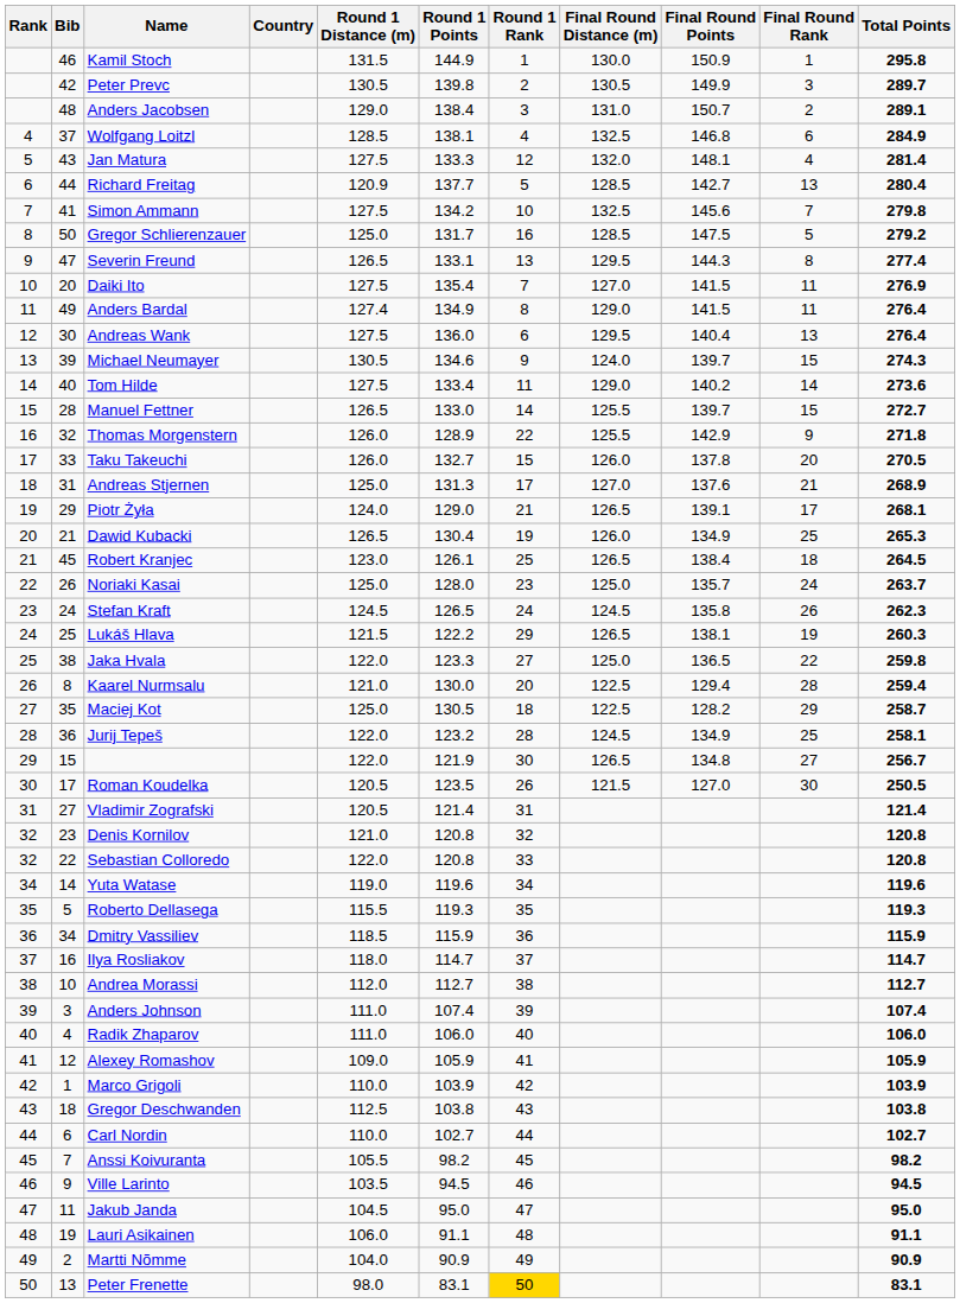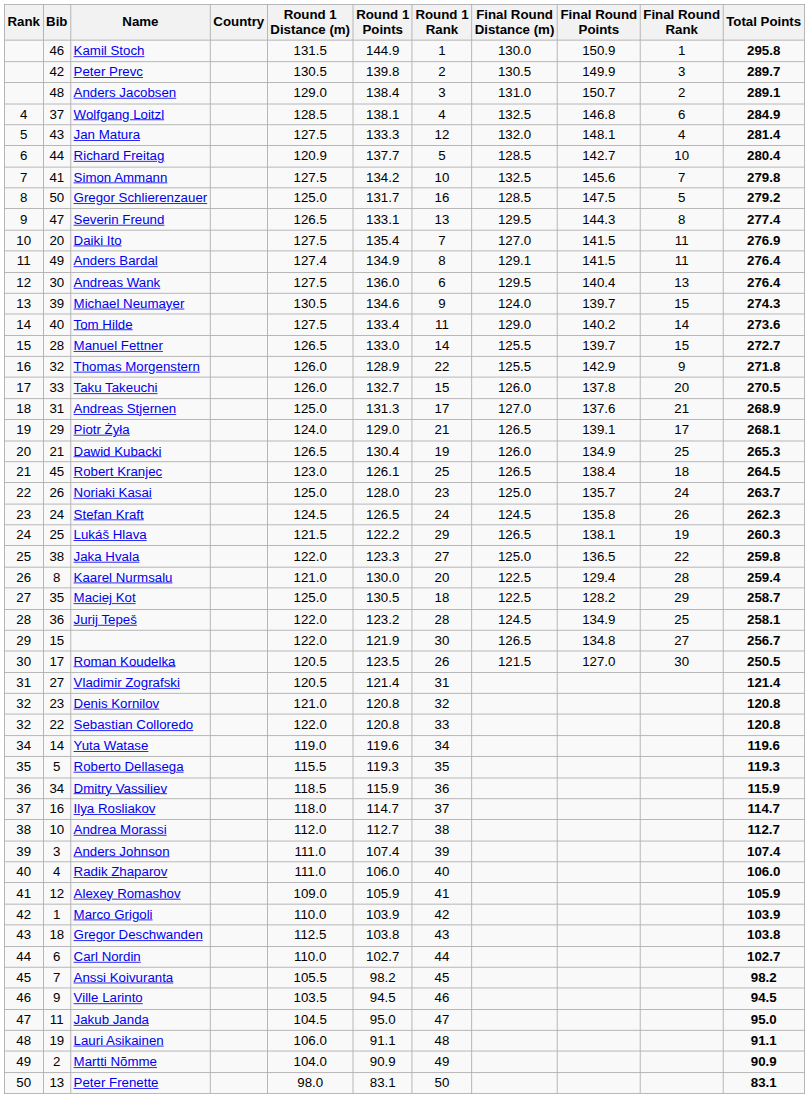 <table class="wikitable sortable" style="text-align:center">
 <tr>
 <th>Rank</th>
 <th>Bib</th>
 <th>Name</th>
 <th>Country</th>
 <th>Round 1<br>Distance (m)</th>
 <th>Round 1<br>Points</th>
 <th>Round 1<br>Rank</th>
 <th>Final Round <br>Distance (m)</th>
 <th>Final Round <br>Points</th>
 <th>Final Round<br> Rank</th>
 <th>Total Points</th>
 </tr>
 <tr>
 <td></td>
 <td>46</td>
 <td align=left><a href='#'>Kamil Stoch</a></td>
 <td align=left></td>
 <td>131.5</td>
 <td>144.9</td>
 <td>1</td>
 <td>130.0</td>
 <td>150.9</td>
 <td>1</td>
 <td><strong>295.8</strong></td>
 </tr>
 <tr>
 <td></td>
 <td>42</td>
 <td align=left><a href='#'>Peter Prevc</a></td>
 <td align=left></td>
 <td>130.5</td>
 <td>139.8</td>
 <td>2</td>
 <td>130.5</td>
 <td>149.9</td>
 <td>3</td>
 <td><strong>289.7</strong></td>
 </tr>
 <tr>
 <td></td>
 <td>48</td>
 <td align=left><a href='#'>Anders Jacobsen</a></td>
 <td align=left></td>
 <td>129.0</td>
 <td>138.4</td>
 <td>3</td>
 <td>131.0</td>
 <td>150.7</td>
 <td>2</td>
 <td><strong>289.1</strong></td>
 </tr>
 <tr>
 <td>4</td>
 <td>37</td>
 <td align=left><a href='#'>Wolfgang Loitzl</a></td>
 <td align=left></td>
 <td>128.5</td>
 <td>138.1</td>
 <td>4</td>
 <td>132.5</td>
 <td>146.8</td>
 <td>6</td>
 <td><strong>284.9</strong></td>
 </tr>
 <tr>
 <td>5</td>
 <td>43</td>
 <td align=left><a href='#'>Jan Matura</a></td>
 <td align=left></td>
 <td>127.5</td>
 <td>133.3</td>
 <td>12</td>
 <td>132.0</td>
 <td>148.1</td>
 <td>4</td>
 <td><strong>281.4</strong></td>
 </tr>
 <tr>
 <td>6</td>
 <td>44</td>
 <td align=left><a href='#'>Richard Freitag</a></td>
 <td align=left></td>
 <td>120.9</td>
 <td>137.7</td>
 <td>5</td>
 <td>128.5</td>
 <td>142.7</td>
-<td>13</td>
+<td>10</td>
 <td><strong>280.4</strong></td>
 </tr>
 <tr>
 <td>7</td>
 <td>41</td>
 <td align=left><a href='#'>Simon Ammann</a></td>
 <td align=left></td>
 <td>127.5</td>
 <td>134.2</td>
 <td>10</td>
 <td>132.5</td>
 <td>145.6</td>
 <td>7</td>
 <td><strong>279.8</strong></td>
 </tr>
 <tr>
 <td>8</td>
 <td>50</td>
 <td align=left><a href='#'>Gregor Schlierenzauer</a></td>
 <td align=left></td>
 <td>125.0</td>
 <td>131.7</td>
 <td>16</td>
 <td>128.5</td>
 <td>147.5</td>
 <td>5</td>
 <td><strong>279.2</strong></td>
 </tr>
 <tr>
 <td>9</td>
 <td>47</td>
 <td align=left><a href='#'>Severin Freund</a></td>
 <td align=left></td>
 <td>126.5</td>
 <td>133.1</td>
 <td>13</td>
 <td>129.5</td>
 <td>144.3</td>
 <td>8</td>
 <td><strong>277.4</strong></td>
 </tr>
 <tr>
 <td>10</td>
 <td>20</td>
 <td align=left><a href='#'>Daiki Ito</a></td>
 <td align=left></td>
 <td>127.5</td>
 <td>135.4</td>
 <td>7</td>
 <td>127.0</td>
 <td>141.5</td>
 <td>11</td>
 <td><strong>276.9</strong></td>
 </tr>
 <tr>
 <td>11</td>
 <td>49</td>
 <td align=left><a href='#'>Anders Bardal</a></td>
 <td align=left></td>
 <td>127.4</td>
 <td>134.9</td>
 <td>8</td>
-<td>129.0</td>
+<td>129.1</td>
 <td>141.5</td>
 <td>11</td>
 <td><strong>276.4</strong></td>
 </tr>
 <tr>
 <td>12</td>
 <td>30</td>
 <td align=left><a href='#'>Andreas Wank</a></td>
 <td align=left></td>
 <td>127.5</td>
 <td>136.0</td>
 <td>6</td>
 <td>129.5</td>
 <td>140.4</td>
 <td>13</td>
 <td><strong>276.4</strong></td>
 </tr>
 <tr>
 <td>13</td>
 <td>39</td>
 <td align=left><a href='#'>Michael Neumayer</a></td>
 <td align=left></td>
 <td>130.5</td>
 <td>134.6</td>
 <td>9</td>
 <td>124.0</td>
 <td>139.7</td>
 <td>15</td>
 <td><strong>274.3</strong></td>
 </tr>
 <tr>
 <td>14</td>
 <td>40</td>
 <td align=left><a href='#'>Tom Hilde</a></td>
 <td align=left></td>
 <td>127.5</td>
 <td>133.4</td>
 <td>11</td>
 <td>129.0</td>
 <td>140.2</td>
 <td>14</td>
 <td><strong>273.6</strong></td>
 </tr>
 <tr>
 <td>15</td>
 <td>28</td>
 <td align=left><a href='#'>Manuel Fettner</a></td>
 <td align=left></td>
 <td>126.5</td>
 <td>133.0</td>
 <td>14</td>
 <td>125.5</td>
 <td>139.7</td>
 <td>15</td>
 <td><strong>272.7</strong></td>
 </tr>
 <tr>
 <td>16</td>
 <td>32</td>
 <td align=left><a href='#'>Thomas Morgenstern</a></td>
 <td align=left></td>
 <td>126.0</td>
 <td>128.9</td>
 <td>22</td>
 <td>125.5</td>
 <td>142.9</td>
 <td>9</td>
 <td><strong>271.8</strong></td>
 </tr>
 <tr>
 <td>17</td>
 <td>33</td>
 <td align=left><a href='#'>Taku Takeuchi</a></td>
 <td align=left></td>
 <td>126.0</td>
 <td>132.7</td>
 <td>15</td>
 <td>126.0</td>
 <td>137.8</td>
 <td>20</td>
 <td><strong>270.5</strong></td>
 </tr>
 <tr>
 <td>18</td>
 <td>31</td>
 <td align=left><a href='#'>Andreas Stjernen</a></td>
 <td align=left></td>
 <td>125.0</td>
 <td>131.3</td>
 <td>17</td>
 <td>127.0</td>
 <td>137.6</td>
 <td>21</td>
 <td><strong>268.9</strong></td>
 </tr>
 <tr>
 <td>19</td>
 <td>29</td>
 <td align=left><a href='#'>Piotr Żyła</a></td>
 <td align=left></td>
 <td>124.0</td>
 <td>129.0</td>
 <td>21</td>
 <td>126.5</td>
 <td>139.1</td>
 <td>17</td>
 <td><strong>268.1</strong></td>
 </tr>
 <tr>
 <td>20</td>
 <td>21</td>
 <td align=left><a href='#'>Dawid Kubacki</a></td>
 <td align=left></td>
 <td>126.5</td>
 <td>130.4</td>
 <td>19</td>
 <td>126.0</td>
 <td>134.9</td>
 <td>25</td>
 <td><strong>265.3</strong></td>
 </tr>
 <tr>
 <td>21</td>
 <td>45</td>
 <td align=left><a href='#'>Robert Kranjec</a></td>
 <td align=left></td>
 <td>123.0</td>
 <td>126.1</td>
 <td>25</td>
 <td>126.5</td>
 <td>138.4</td>
 <td>18</td>
 <td><strong>264.5</strong></td>
 </tr>
 <tr>
 <td>22</td>
 <td>26</td>
 <td align=left><a href='#'>Noriaki Kasai</a></td>
 <td align=left></td>
 <td>125.0</td>
 <td>128.0</td>
 <td>23</td>
 <td>125.0</td>
 <td>135.7</td>
 <td>24</td>
 <td><strong>263.7</strong></td>
 </tr>
 <tr>
 <td>23</td>
 <td>24</td>
 <td align=left><a href='#'>Stefan Kraft</a></td>
 <td align=left></td>
 <td>124.5</td>
 <td>126.5</td>
 <td>24</td>
 <td>124.5</td>
 <td>135.8</td>
 <td>26</td>
 <td><strong>262.3</strong></td>
 </tr>
 <tr>
 <td>24</td>
 <td>25</td>
 <td align=left><a href='#'>Lukáš Hlava</a></td>
 <td align=left></td>
 <td>121.5</td>
 <td>122.2</td>
 <td>29</td>
 <td>126.5</td>
 <td>138.1</td>
 <td>19</td>
 <td><strong>260.3</strong></td>
 </tr>
 <tr>
 <td>25</td>
 <td>38</td>
 <td align=left><a href='#'>Jaka Hvala</a></td>
 <td align=left></td>
 <td>122.0</td>
 <td>123.3</td>
 <td>27</td>
 <td>125.0</td>
 <td>136.5</td>
 <td>22</td>
 <td><strong>259.8</strong></td>
 </tr>
 <tr>
 <td>26</td>
 <td>8</td>
 <td align=left><a href='#'>Kaarel Nurmsalu</a></td>
 <td align=left></td>
 <td>121.0</td>
 <td>130.0</td>
 <td>20</td>
 <td>122.5</td>
 <td>129.4</td>
 <td>28</td>
 <td><strong>259.4</strong></td>
 </tr>
 <tr>
 <td>27</td>
 <td>35</td>
 <td align=left><a href='#'>Maciej Kot</a></td>
 <td align=left></td>
 <td>125.0</td>
 <td>130.5</td>
 <td>18</td>
 <td>122.5</td>
 <td>128.2</td>
 <td>29</td>
 <td><strong>258.7</strong></td>
 </tr>
 <tr>
 <td>28</td>
 <td>36</td>
 <td align=left><a href='#'>Jurij Tepeš</a></td>
 <td align=left></td>
 <td>122.0</td>
 <td>123.2</td>
 <td>28</td>
 <td>124.5</td>
 <td>134.9</td>
 <td>25</td>
 <td><strong>258.1</strong></td>
 </tr>
 <tr>
 <td>29</td>
 <td>15</td>
 <td align=left></td>
 <td align=left></td>
 <td>122.0</td>
 <td>121.9</td>
 <td>30</td>
 <td>126.5</td>
 <td>134.8</td>
 <td>27</td>
 <td><strong>256.7</strong></td>
 </tr>
 <tr>
 <td>30</td>
 <td>17</td>
 <td align=left><a href='#'>Roman Koudelka</a></td>
 <td align=left></td>
 <td>120.5</td>
 <td>123.5</td>
 <td>26</td>
 <td>121.5</td>
 <td>127.0</td>
 <td>30</td>
 <td><strong>250.5</strong></td>
 </tr>
 <tr>
 <td>31</td>
 <td>27</td>
 <td align=left><a href='#'>Vladimir Zografski</a></td>
 <td align=left></td>
 <td>120.5</td>
 <td>121.4</td>
 <td>31</td>
 <td></td>
 <td></td>
 <td></td>
 <td><strong>121.4</strong></td>
 </tr>
 <tr>
 <td>32</td>
 <td>23</td>
 <td align=left><a href='#'>Denis Kornilov</a></td>
 <td align=left></td>
 <td>121.0</td>
 <td>120.8</td>
 <td>32</td>
 <td></td>
 <td></td>
 <td></td>
 <td><strong>120.8</strong></td>
 </tr>
 <tr>
 <td>32</td>
 <td>22</td>
 <td align=left><a href='#'>Sebastian Colloredo</a></td>
 <td align=left></td>
 <td>122.0</td>
 <td>120.8</td>
 <td>33</td>
 <td></td>
 <td></td>
 <td></td>
 <td><strong>120.8</strong></td>
 </tr>
 <tr>
 <td>34</td>
 <td>14</td>
 <td align=left><a href='#'>Yuta Watase</a></td>
 <td align=left></td>
 <td>119.0</td>
 <td>119.6</td>
 <td>34</td>
 <td></td>
 <td></td>
 <td></td>
 <td><strong>119.6</strong></td>
 </tr>
 <tr>
 <td>35</td>
 <td>5</td>
 <td align=left><a href='#'>Roberto Dellasega</a></td>
 <td align=left></td>
 <td>115.5</td>
 <td>119.3</td>
 <td>35</td>
 <td></td>
 <td></td>
 <td></td>
 <td><strong>119.3</strong></td>
 </tr>
 <tr>
 <td>36</td>
 <td>34</td>
 <td align=left><a href='#'>Dmitry Vassiliev</a></td>
 <td align=left></td>
 <td>118.5</td>
 <td>115.9</td>
 <td>36</td>
 <td></td>
 <td></td>
 <td></td>
 <td><strong>115.9</strong></td>
 </tr>
 <tr>
 <td>37</td>
 <td>16</td>
 <td align=left><a href='#'>Ilya Rosliakov</a></td>
 <td align=left></td>
 <td>118.0</td>
 <td>114.7</td>
 <td>37</td>
 <td></td>
 <td></td>
 <td></td>
 <td><strong>114.7</strong></td>
 </tr>
 <tr>
 <td>38</td>
 <td>10</td>
 <td align=left><a href='#'>Andrea Morassi</a></td>
 <td align=left></td>
 <td>112.0</td>
 <td>112.7</td>
 <td>38</td>
 <td></td>
 <td></td>
 <td></td>
 <td><strong>112.7</strong></td>
 </tr>
 <tr>
 <td>39</td>
 <td>3</td>
 <td align=left><a href='#'>Anders Johnson</a></td>
 <td align=left></td>
 <td>111.0</td>
 <td>107.4</td>
 <td>39</td>
 <td></td>
 <td></td>
 <td></td>
 <td><strong>107.4</strong></td>
 </tr>
 <tr>
 <td>40</td>
 <td>4</td>
 <td align=left><a href='#'>Radik Zhaparov</a></td>
 <td align=left></td>
 <td>111.0</td>
 <td>106.0</td>
 <td>40</td>
 <td></td>
 <td></td>
 <td></td>
 <td><strong>106.0</strong></td>
 </tr>
 <tr>
 <td>41</td>
 <td>12</td>
 <td align=left><a href='#'>Alexey Romashov</a></td>
 <td align=left></td>
 <td>109.0</td>
 <td>105.9</td>
 <td>41</td>
 <td></td>
 <td></td>
 <td></td>
 <td><strong>105.9</strong></td>
 </tr>
 <tr>
 <td>42</td>
 <td>1</td>
 <td align=left><a href='#'>Marco Grigoli</a></td>
 <td align=left></td>
 <td>110.0</td>
 <td>103.9</td>
 <td>42</td>
 <td></td>
 <td></td>
 <td></td>
 <td><strong>103.9</strong></td>
 </tr>
 <tr>
 <td>43</td>
 <td>18</td>
 <td align=left><a href='#'>Gregor Deschwanden</a></td>
 <td align=left></td>
 <td>112.5</td>
 <td>103.8</td>
 <td>43</td>
 <td></td>
 <td></td>
 <td></td>
 <td><strong>103.8</strong></td>
 </tr>
 <tr>
 <td>44</td>
 <td>6</td>
 <td align=left><a href='#'>Carl Nordin</a></td>
 <td align=left></td>
 <td>110.0</td>
 <td>102.7</td>
 <td>44</td>
 <td></td>
 <td></td>
 <td></td>
 <td><strong>102.7</strong></td>
 </tr>
 <tr>
 <td>45</td>
 <td>7</td>
 <td align=left><a href='#'>Anssi Koivuranta</a></td>
 <td align=left></td>
 <td>105.5</td>
 <td>98.2</td>
 <td>45</td>
 <td></td>
 <td></td>
 <td></td>
 <td><strong>98.2</strong></td>
 </tr>
 <tr>
 <td>46</td>
 <td>9</td>
 <td align=left><a href='#'>Ville Larinto</a></td>
 <td align=left></td>
 <td>103.5</td>
 <td>94.5</td>
 <td>46</td>
 <td></td>
 <td></td>
 <td></td>
 <td><strong>94.5</strong></td>
 </tr>
 <tr>
 <td>47</td>
 <td>11</td>
 <td align=left><a href='#'>Jakub Janda</a></td>
 <td align=left></td>
 <td>104.5</td>
 <td>95.0</td>
 <td>47</td>
 <td></td>
 <td></td>
 <td></td>
 <td><strong>95.0</strong></td>
 </tr>
 <tr>
 <td>48</td>
 <td>19</td>
 <td align=left><a href='#'>Lauri Asikainen</a></td>
 <td align=left></td>
 <td>106.0</td>
 <td>91.1</td>
 <td>48</td>
 <td></td>
 <td></td>
 <td></td>
 <td><strong>91.1</strong></td>
 </tr>
 <tr>
 <td>49</td>
 <td>2</td>
 <td align=left><a href='#'>Martti Nõmme</a></td>
 <td align=left></td>
 <td>104.0</td>
 <td>90.9</td>
 <td>49</td>
 <td></td>
 <td></td>
 <td></td>
 <td><strong>90.9</strong></td>
 </tr>
 <tr>
 <td>50</td>
 <td>13</td>
 <td align=left><a href='#'>Peter Frenette</a></td>
 <td align=left></td>
 <td>98.0</td>
 <td>83.1</td>
-<td style="background: gold;">50</td>
+<td>50</td>
 <td></td>
 <td></td>
 <td></td>
 <td><strong>83.1</strong></td>
 </tr>
 </table>
